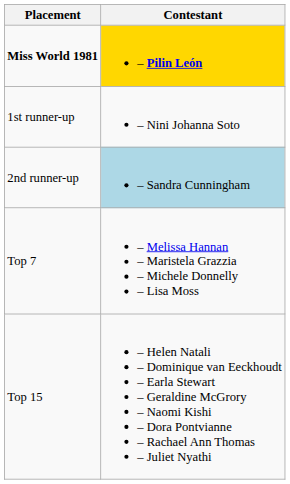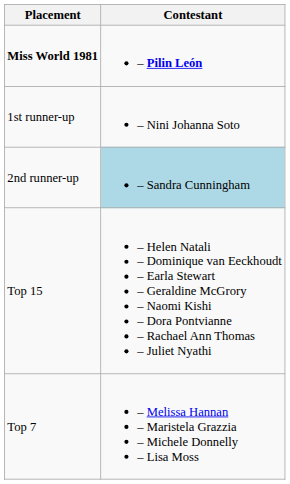 <table class="wikitable sortable" style="font-size:95%;">
 <tr>
 <th>Placement</th>
 <th>Contestant</th>
 </tr>
 <tr>
 <td><strong>Miss World 1981</strong></td>
-<td style="background: gold;"><br><ul><li><strong></strong> – <strong><a href='#'>Pilin León</a></strong></li></ul></td>
+<td><br><ul><li><strong></strong> – <strong><a href='#'>Pilin León</a></strong></li></ul></td>
 </tr>
 <tr>
 <td>1st runner-up</td>
 <td><br><ul><li> – Nini Johanna Soto</li></ul></td>
 </tr>
 <tr>
 <td>2nd runner-up</td>
 <td style="background: lightblue;"><br><ul><li> – Sandra Cunningham</li></ul></td>
 </tr>
 <tr>
+<td>Top 15</td>
+<td><br><ul><li> – Helen Natali</li><li> – Dominique van Eeckhoudt</li><li> – Earla Stewart</li><li> – Geraldine McGrory</li><li> – Naomi Kishi</li><li> – Dora Pontvianne</li><li> – Rachael Ann Thomas</li><li> – Juliet Nyathi</li></ul></td>
+</tr>
+<tr>
 <td>Top 7</td>
 <td><br><ul><li> – <a href='#'>Melissa Hannan</a></li><li> – Maristela Grazzia</li><li> – Michele Donnelly</li><li> – Lisa Moss</li></ul></td>
 </tr>
-<tr>
-<td>Top 15</td>
-<td><br><ul><li> – Helen Natali</li><li> – Dominique van Eeckhoudt</li><li> – Earla Stewart</li><li> – Geraldine McGrory</li><li> – Naomi Kishi</li><li> – Dora Pontvianne</li><li> – Rachael Ann Thomas</li><li> – Juliet Nyathi</li></ul></td>
-</tr>
 </table>
